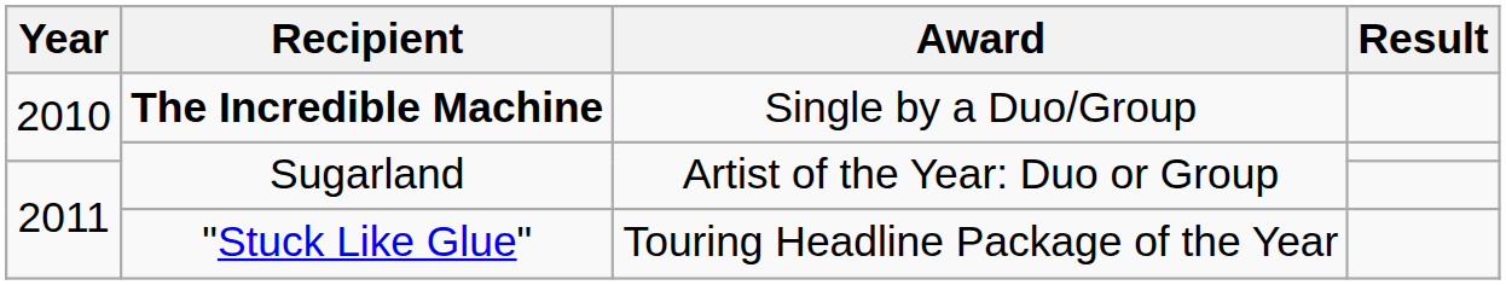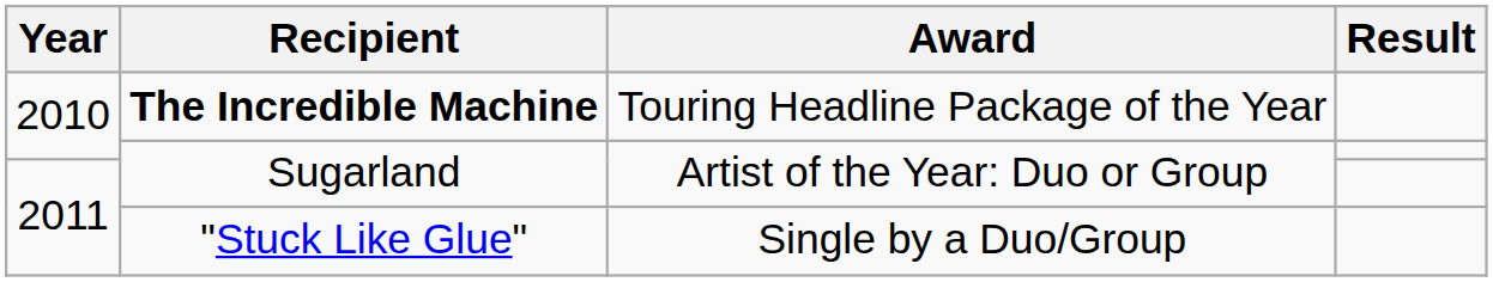 <table class="wikitable" style="text-align:center">
 <tr>
 <th>Year</th>
 <th>Recipient</th>
 <th>Award</th>
 <th>Result</th>
 </tr>
 <tr>
 <td rowspan="2">2010</td>
 <td><strong>The Incredible Machine</strong></td>
-<td>Single by a Duo/Group</td>
+<td>Touring Headline Package of the Year</td>
 <td></td>
 </tr>
 <tr>
 <td rowspan="2">Sugarland</td>
 <td rowspan="2">Artist of the Year: Duo or Group</td>
 <td></td>
 </tr>
 <tr>
 <td rowspan="2">2011</td>
 <td></td>
 </tr>
 <tr>
 <td>"<a href='#'>Stuck Like Glue</a>"</td>
-<td>Touring Headline Package of the Year</td>
+<td>Single by a Duo/Group</td>
 <td></td>
 </tr>
 </table>
